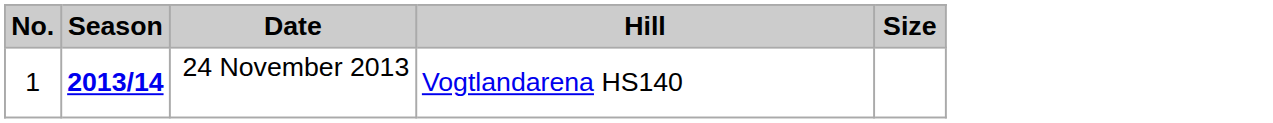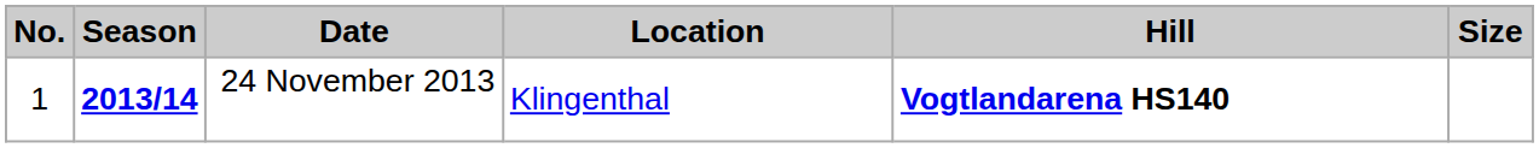 <table class="wikitable plainrowheaders" style="background:#fff; font-size:86%; line-height:15px; border:gray solid 1px;">
 <tr style="background:#ccc; text-align:center;">
 <th scope="col" style="background:#ccc; width:15px;">No.</th>
 <th scope="col" style="background:#ccc; width:50px;">Season</th>
 <th scope="col" style="background:#ccc; width:120px;">Date</th>
+<th scope="col" style="background:#ccc; width:160px;">Location</th>
 <th scope="col" style="background:#ccc; width:230px;">Hill</th>
 <th scope="col" style="background:#ccc; width:30px;">Size</th>
 </tr>
 <tr>
 <td style="text-align:center;">1</td>
 <td align=center><strong><a href='#'>2013/14</a></strong></td>
 <td align=right>24 November 2013  </td>
-<td><a href='#'>Vogtlandarena</a> HS140</td>
+<td> <a href='#'>Klingenthal</a></td>
+<td><strong><a href='#'>Vogtlandarena</a> HS140</strong></td>
 <td align=center></td>
 </tr>
 </table>
